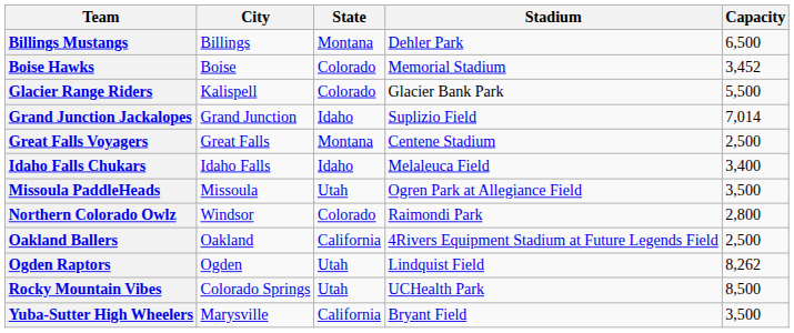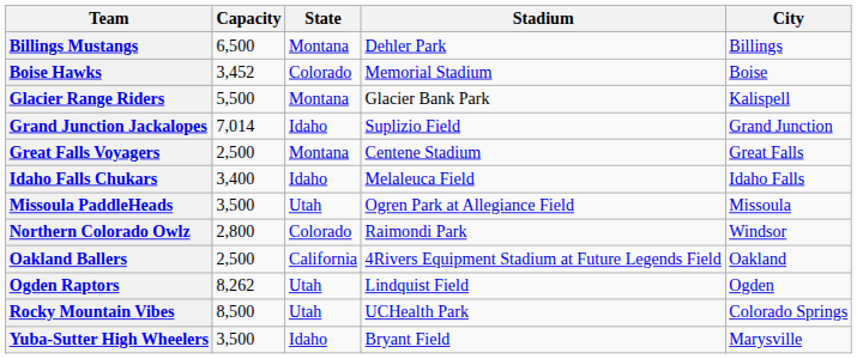 <table class="wikitable sortable">
 <tr>
 <th scope="col">Team</th>
-<th scope="col">City</th>
+<th scope="col">Capacity</th>
 <th scope="col">State</th>
 <th scope="col">Stadium</th>
-<th scope="col">Capacity</th>
+<th scope="col">City</th>
 </tr>
 <tr>
 <th scope="row" style="text-align:left"><a href='#'>Billings Mustangs</a></th>
-<td><a href='#'>Billings</a></td>
+<td>6,500</td>
 <td><a href='#'>Montana</a></td>
 <td><a href='#'>Dehler Park</a></td>
-<td>6,500</td>
+<td><a href='#'>Billings</a></td>
 </tr>
 <tr>
 <th scope="row" style="text-align:left"><a href='#'>Boise Hawks</a></th>
-<td><a href='#'>Boise</a></td>
+<td>3,452</td>
 <td><a href='#'>Colorado</a></td>
 <td><a href='#'>Memorial Stadium</a></td>
-<td>3,452</td>
+<td><a href='#'>Boise</a></td>
 </tr>
 <tr>
 <th scope="row" style="text-align:left"><a href='#'>Glacier Range Riders</a></th>
+<td>5,500</td>
+<td><a href='#'>Montana</a></td>
+<td>Glacier Bank Park</td>
 <td><a href='#'>Kalispell</a></td>
-<td><a href='#'>Colorado</a></td>
-<td>Glacier Bank Park</td>
-<td>5,500</td>
 </tr>
 <tr>
 <th scope="row" style="text-align:left"><a href='#'>Grand Junction Jackalopes</a></th>
-<td><a href='#'>Grand Junction</a></td>
+<td>7,014</td>
 <td><a href='#'>Idaho</a></td>
 <td><a href='#'>Suplizio Field</a></td>
-<td>7,014</td>
+<td><a href='#'>Grand Junction</a></td>
 </tr>
 <tr>
 <th scope="row" style="text-align:left"><a href='#'>Great Falls Voyagers</a></th>
-<td><a href='#'>Great Falls</a></td>
+<td>2,500</td>
 <td><a href='#'>Montana</a></td>
 <td><a href='#'>Centene Stadium</a></td>
-<td>2,500</td>
+<td><a href='#'>Great Falls</a></td>
 </tr>
 <tr>
 <th scope="row" style="text-align:left"><a href='#'>Idaho Falls Chukars</a></th>
-<td><a href='#'>Idaho Falls</a></td>
+<td>3,400</td>
 <td><a href='#'>Idaho</a></td>
 <td><a href='#'>Melaleuca Field</a></td>
-<td>3,400</td>
+<td><a href='#'>Idaho Falls</a></td>
 </tr>
 <tr>
 <th scope="row" style="text-align:left"><a href='#'>Missoula PaddleHeads</a></th>
-<td><a href='#'>Missoula</a></td>
+<td>3,500</td>
 <td><a href='#'>Utah</a></td>
 <td><a href='#'>Ogren Park at Allegiance Field</a></td>
-<td>3,500</td>
+<td><a href='#'>Missoula</a></td>
 </tr>
 <tr>
 <th scope="row" style="text-align:left"><a href='#'>Northern Colorado Owlz</a></th>
-<td><a href='#'>Windsor</a></td>
+<td>2,800</td>
 <td><a href='#'>Colorado</a></td>
 <td><a href='#'>Raimondi Park</a></td>
-<td>2,800</td>
+<td><a href='#'>Windsor</a></td>
 </tr>
 <tr>
 <th scope="row" style="text-align:left"><a href='#'>Oakland Ballers</a></th>
-<td><a href='#'>Oakland</a></td>
+<td>2,500</td>
 <td><a href='#'>California</a></td>
 <td><a href='#'>4Rivers Equipment Stadium at Future Legends Field</a></td>
-<td>2,500</td>
+<td><a href='#'>Oakland</a></td>
 </tr>
 <tr>
 <th scope="row" style="text-align:left"><a href='#'>Ogden Raptors</a></th>
-<td><a href='#'>Ogden</a></td>
+<td>8,262</td>
 <td><a href='#'>Utah</a></td>
 <td><a href='#'>Lindquist Field</a></td>
-<td>8,262</td>
+<td><a href='#'>Ogden</a></td>
 </tr>
 <tr>
 <th scope="row" style="text-align:left"><a href='#'>Rocky Mountain Vibes</a></th>
-<td><a href='#'>Colorado Springs</a></td>
+<td>8,500</td>
 <td><a href='#'>Utah</a></td>
 <td><a href='#'>UCHealth Park</a></td>
-<td>8,500</td>
+<td><a href='#'>Colorado Springs</a></td>
 </tr>
 <tr>
 <th scope="row" style="text-align:left"><a href='#'>Yuba-Sutter High Wheelers</a></th>
+<td>3,500</td>
+<td><a href='#'>Idaho</a></td>
+<td><a href='#'>Bryant Field</a></td>
 <td><a href='#'>Marysville</a></td>
-<td><a href='#'>California</a></td>
-<td><a href='#'>Bryant Field</a></td>
-<td>3,500</td>
 </tr>
 </table>
